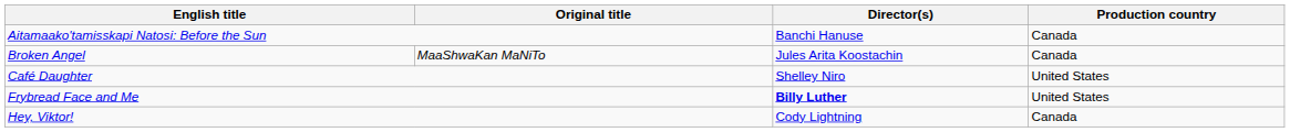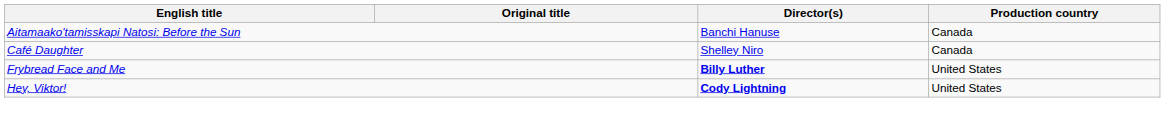 <table class="wikitable" width=100%>
 <tr>
 <th scope="col" width="32%">English title</th>
 <th scope="col" width="28%">Original title</th>
 <th scope="col" width="20%">Director(s)</th>
 <th scope="col" width="20%">Production country</th>
 </tr>
 <tr>
 <td colspan=2><em><a href='#'>Aitamaako'tamisskapi Natosi: Before the Sun</a></em></td>
 <td><a href='#'>Banchi Hanuse</a></td>
 <td>Canada</td>
 </tr>
 <tr>
-<td><em><a href='#'>Broken Angel</a></em></td>
-<td><em>MaaShwaKan MaNiTo</em></td>
-<td><a href='#'>Jules Arita Koostachin</a></td>
-<td>Canada</td>
-</tr>
-<tr>
 <td colspan=2><em><a href='#'>Café Daughter</a></em></td>
 <td><a href='#'>Shelley Niro</a></td>
-<td>United States</td>
+<td>Canada</td>
 </tr>
 <tr>
 <td colspan=2><em><a href='#'>Frybread Face and Me</a></em></td>
 <td><strong><a href='#'>Billy Luther</a></strong></td>
 <td>United States</td>
 </tr>
 <tr>
 <td colspan=2><em><a href='#'>Hey, Viktor!</a></em></td>
-<td><a href='#'>Cody Lightning</a></td>
-<td>Canada</td>
+<td><strong><a href='#'>Cody Lightning</a></strong></td>
+<td>United States</td>
 </tr>
 </table>
